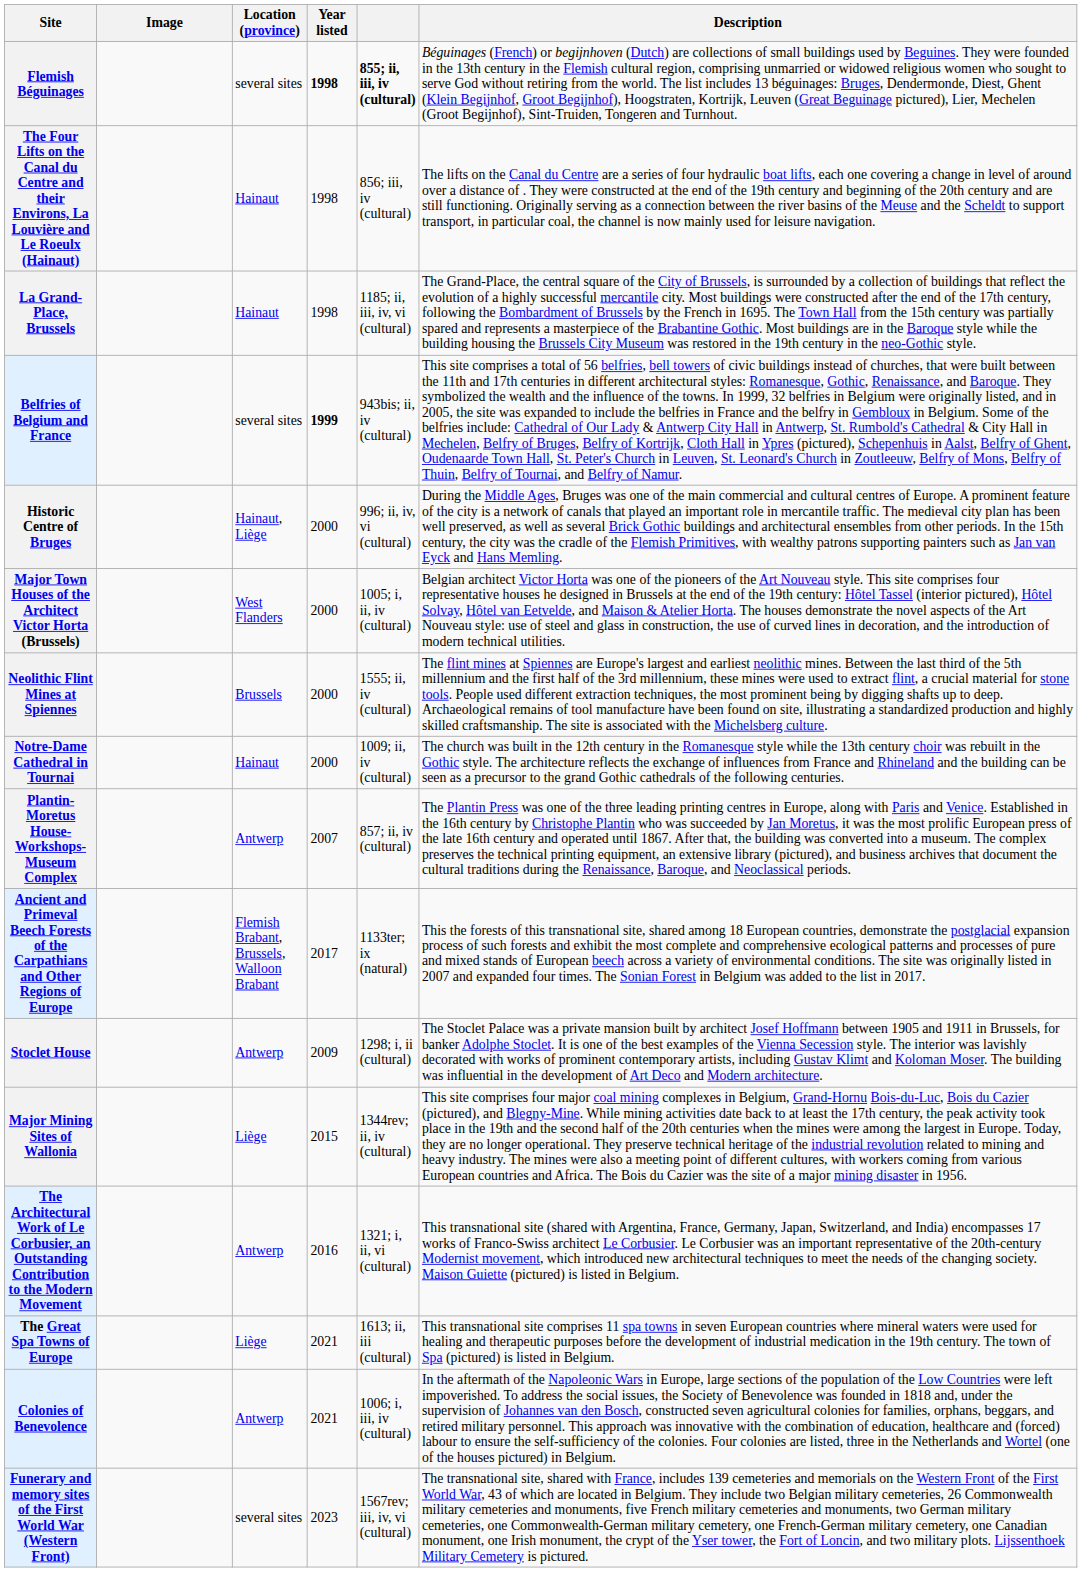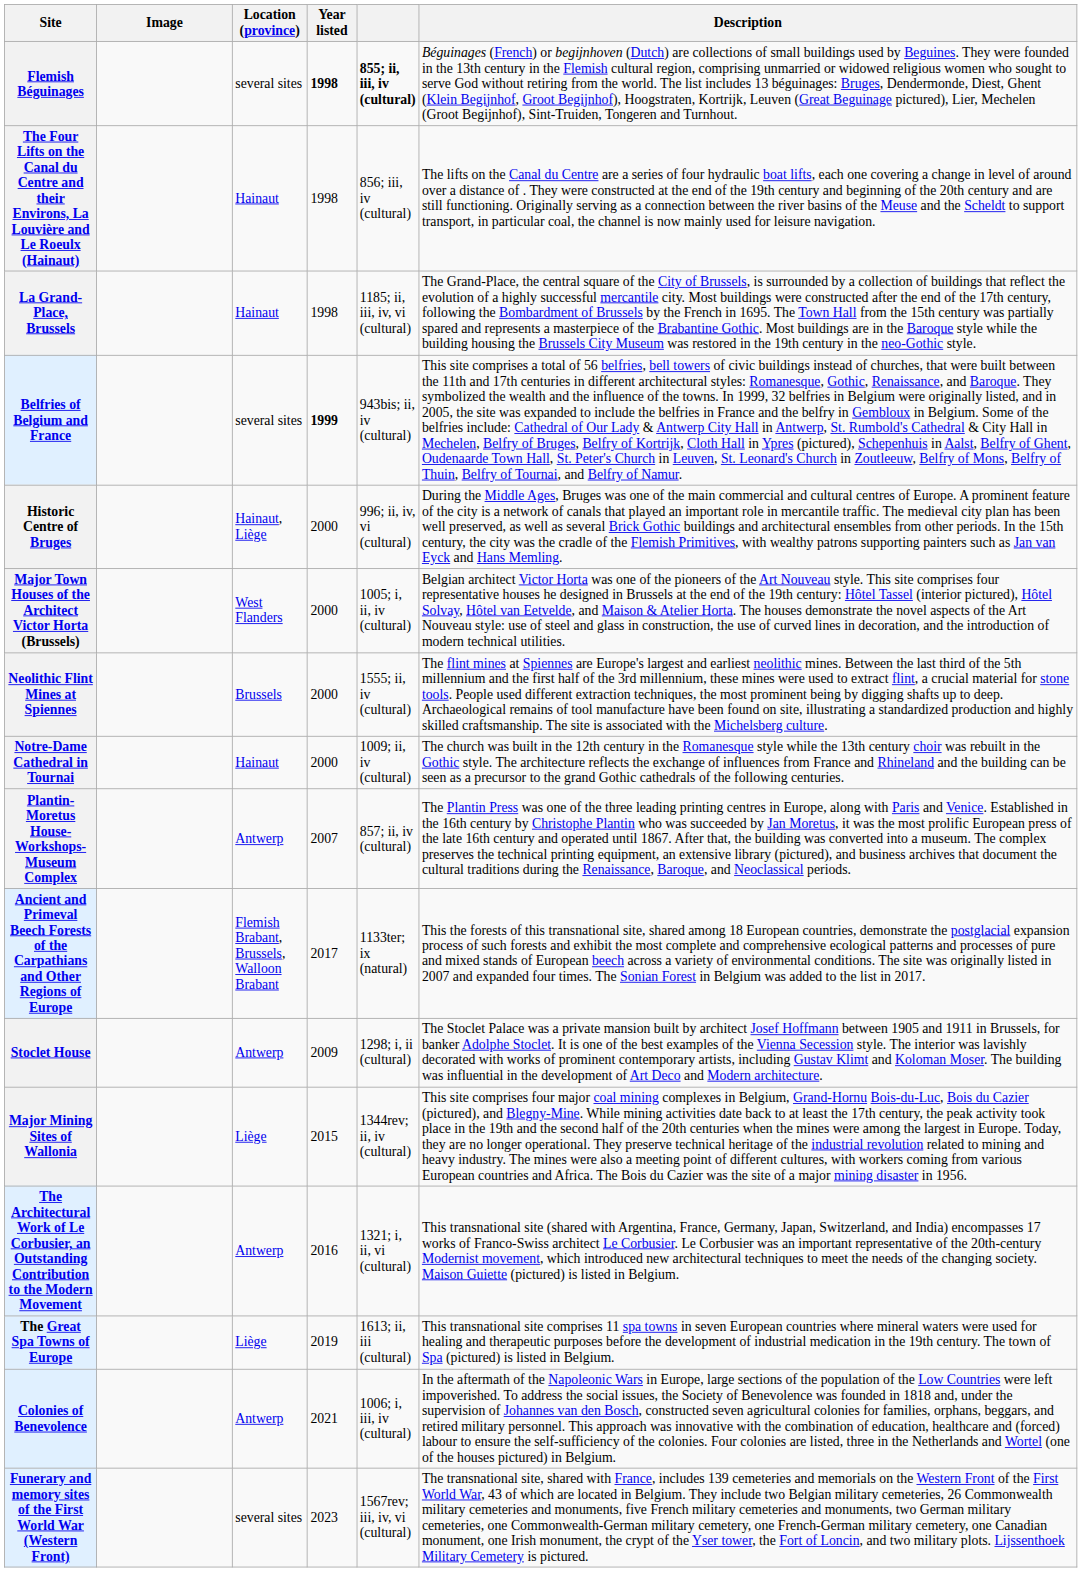 <table class="wikitable sortable plainrowheaders">
 <tr>
 <th style="width:100px;" scope="col">Site</th>
 <th class="unsortable"  style="width:150px;" scope="col">Image</th>
 <th style="width:80px;" scope="col">Location (<a href='#'>province</a>)</th>
 <th style="width:50px;" scope="col">Year listed</th>
 <th style="width:60px;" scope="col" data-sort-type="number"></th>
 <th scope="col" class="unsortable">Description</th>
 </tr>
 <tr>
 <th scope="row"><a href='#'>Flemish Béguinages</a></th>
 <td></td>
 <td>several sites</td>
 <td><strong>1998</strong></td>
 <td><strong>855; ii, iii, iv (cultural)</strong></td>
 <td><em>Béguinages</em> (<a href='#'>French</a>) or <em>begijnhoven</em> (<a href='#'>Dutch</a>) are collections of small buildings used by <a href='#'>Beguines</a>. They were founded in the 13th century in the <a href='#'>Flemish</a> cultural region, comprising unmarried or widowed religious women who sought to serve God without retiring from the world. The list includes 13 béguinages: <a href='#'>Bruges</a>, Dendermonde, Diest, Ghent (<a href='#'>Klein Begijnhof</a>, <a href='#'>Groot Begijnhof</a>), Hoogstraten, Kortrijk, Leuven (<a href='#'>Great Beguinage</a> pictured), Lier, Mechelen (Groot Begijnhof), Sint-Truiden, Tongeren and Turnhout.</td>
 </tr>
 <tr>
 <th scope="row"><a href='#'>The Four Lifts on the Canal du Centre and their Environs, La Louvière and Le Roeulx (Hainaut)</a></th>
 <td></td>
 <td><a href='#'>Hainaut</a></td>
 <td>1998</td>
 <td>856; iii, iv (cultural)</td>
 <td>The lifts on the <a href='#'>Canal du Centre</a> are a series of four hydraulic <a href='#'>boat lifts</a>, each one covering a change in level of around  over a distance of . They were constructed at the end of the 19th century and beginning of the 20th century and are still functioning. Originally serving as a connection between the river basins of the <a href='#'>Meuse</a> and the <a href='#'>Scheldt</a> to support transport, in particular coal, the channel is now mainly used for leisure navigation.</td>
 </tr>
 <tr>
 <th scope="row"><a href='#'>La Grand-Place, Brussels</a></th>
 <td></td>
 <td><a href='#'>Hainaut</a></td>
 <td>1998</td>
 <td>1185; ii, iii, iv, vi (cultural)</td>
 <td>The Grand-Place, the central square of the <a href='#'>City of Brussels</a>, is surrounded by a collection of buildings that reflect the evolution of a highly successful <a href='#'>mercantile</a> city. Most buildings were constructed after the end of the 17th century, following the <a href='#'>Bombardment of Brussels</a> by the French in 1695. The <a href='#'>Town Hall</a> from the 15th century was partially spared and represents a masterpiece of the <a href='#'>Brabantine Gothic</a>. Most buildings are in the <a href='#'>Baroque</a> style while the building housing the <a href='#'>Brussels City Museum</a> was restored in the 19th century in the <a href='#'>neo-Gothic</a> style.</td>
 </tr>
 <tr>
 <th scope="row" style="background:#E0F0FF;"><a href='#'>Belfries of Belgium and France</a></th>
 <td></td>
 <td>several sites</td>
 <td><strong>1999</strong></td>
 <td>943bis; ii, iv (cultural)</td>
 <td>This site comprises a total of 56 <a href='#'>belfries</a>, <a href='#'>bell towers</a> of civic buildings instead of churches, that were built between the 11th and 17th centuries in different architectural styles: <a href='#'>Romanesque</a>, <a href='#'>Gothic</a>, <a href='#'>Renaissance</a>, and <a href='#'>Baroque</a>. They symbolized the wealth and the influence of the towns. In 1999, 32 belfries in Belgium were originally listed, and in 2005, the site was expanded to include the belfries in France and the belfry in <a href='#'>Gembloux</a> in Belgium. Some of the belfries include: <a href='#'>Cathedral of Our Lady</a> & <a href='#'>Antwerp City Hall</a> in <a href='#'>Antwerp</a>,  <a href='#'>St. Rumbold's Cathedral</a> & City Hall in <a href='#'>Mechelen</a>, <a href='#'>Belfry of Bruges</a>, <a href='#'>Belfry of Kortrijk</a>, <a href='#'>Cloth Hall</a> in <a href='#'>Ypres</a> (pictured), <a href='#'>Schepenhuis</a> in <a href='#'>Aalst</a>, <a href='#'>Belfry of Ghent</a>, <a href='#'>Oudenaarde Town Hall</a>, <a href='#'>St. Peter's Church</a> in <a href='#'>Leuven</a>, <a href='#'>St. Leonard's Church</a> in <a href='#'>Zoutleeuw</a>, <a href='#'>Belfry of Mons</a>, <a href='#'>Belfry of Thuin</a>, <a href='#'>Belfry of Tournai</a>, and <a href='#'>Belfry of Namur</a>.</td>
 </tr>
 <tr>
 <th scope="row">Historic Centre of <a href='#'>Bruges</a></th>
 <td></td>
 <td><a href='#'>Hainaut</a>, <a href='#'>Liège</a></td>
 <td>2000</td>
 <td>996; ii, iv, vi (cultural)</td>
 <td>During the <a href='#'>Middle Ages</a>, Bruges was one of the main commercial and cultural centres of Europe. A prominent feature of the city is a network of canals that played an important role in mercantile traffic. The medieval city plan has been well preserved, as well as several <a href='#'>Brick Gothic</a> buildings and architectural ensembles from other periods. In the 15th century, the city was the cradle of the <a href='#'>Flemish Primitives</a>, with wealthy patrons supporting painters such as <a href='#'>Jan van Eyck</a> and <a href='#'>Hans Memling</a>.</td>
 </tr>
 <tr>
 <th scope="row"><a href='#'>Major Town Houses of the Architect Victor Horta</a> (Brussels)</th>
 <td></td>
 <td><a href='#'>West Flanders</a></td>
 <td>2000</td>
 <td>1005; i, ii, iv (cultural)</td>
 <td>Belgian architect <a href='#'>Victor Horta</a> was one of the pioneers of the <a href='#'>Art Nouveau</a> style. This site comprises four representative houses he designed in Brussels at the end of the 19th century: <a href='#'>Hôtel Tassel</a> (interior pictured), <a href='#'>Hôtel Solvay</a>, <a href='#'>Hôtel van Eetvelde</a>, and <a href='#'>Maison & Atelier Horta</a>. The houses demonstrate the novel aspects of the Art Nouveau style: use of steel and glass in construction, the use of curved lines in decoration, and the introduction of modern technical utilities.</td>
 </tr>
 <tr>
 <th scope="row"><a href='#'>Neolithic Flint Mines at Spiennes</a></th>
 <td></td>
 <td><a href='#'>Brussels</a></td>
 <td>2000</td>
 <td>1555; ii, iv (cultural)</td>
 <td>The <a href='#'>flint mines</a> at <a href='#'>Spiennes</a> are Europe's largest and earliest <a href='#'>neolithic</a> mines. Between the last third of the 5th millennium and the first half of the 3rd millennium, these mines were used to extract <a href='#'>flint</a>, a crucial material for <a href='#'>stone tools</a>. People used different extraction techniques, the most prominent being by digging shafts up to  deep. Archaeological remains of tool manufacture have been found on site, illustrating a standardized production and highly skilled craftsmanship. The site is associated with the <a href='#'>Michelsberg culture</a>.</td>
 </tr>
 <tr>
 <th scope="row"><a href='#'>Notre-Dame Cathedral in Tournai</a></th>
 <td></td>
 <td><a href='#'>Hainaut</a></td>
 <td>2000</td>
 <td>1009; ii, iv (cultural)</td>
 <td>The church was built in the 12th century in the <a href='#'>Romanesque</a> style while the 13th century <a href='#'>choir</a> was rebuilt in the <a href='#'>Gothic</a> style. The architecture reflects the exchange of influences from France and <a href='#'>Rhineland</a> and the building can be seen as a precursor to the grand Gothic cathedrals of the following centuries.</td>
 </tr>
 <tr>
 <th scope="row"><a href='#'>Plantin-Moretus House-Workshops-Museum Complex</a></th>
 <td></td>
 <td><a href='#'>Antwerp</a></td>
 <td>2007</td>
 <td>857; ii, iv (cultural)</td>
 <td>The <a href='#'>Plantin Press</a> was one of the three leading printing centres in Europe, along with <a href='#'>Paris</a> and <a href='#'>Venice</a>. Established in the 16th century by <a href='#'>Christophe Plantin</a> who was succeeded by <a href='#'>Jan Moretus</a>, it was the most prolific European press of the late 16th century and operated until 1867. After that, the building was converted into a museum. The complex preserves the technical printing equipment, an extensive library (pictured), and business archives that document the cultural traditions during the <a href='#'>Renaissance</a>, <a href='#'>Baroque</a>, and <a href='#'>Neoclassical</a> periods.</td>
 </tr>
 <tr>
 <th scope="row" style="background:#E0F0FF;"><a href='#'>Ancient and Primeval Beech Forests of the Carpathians and Other Regions of Europe</a></th>
 <td></td>
 <td><a href='#'>Flemish Brabant</a>, <a href='#'>Brussels</a>, <a href='#'>Walloon Brabant</a></td>
 <td>2017</td>
 <td>1133ter; ix (natural)</td>
 <td>This the forests of this transnational site, shared among 18 European countries, demonstrate the <a href='#'>postglacial</a> expansion process of such forests and exhibit the most complete and comprehensive ecological patterns and processes of pure and mixed stands of European <a href='#'>beech</a> across a variety of environmental conditions. The site was originally listed in 2007 and expanded four times. The <a href='#'>Sonian Forest</a> in Belgium was added to the list in 2017.</td>
 </tr>
 <tr>
 <th scope="row"><a href='#'>Stoclet House</a></th>
 <td></td>
 <td><a href='#'>Antwerp</a></td>
 <td>2009</td>
 <td>1298; i, ii (cultural)</td>
 <td>The Stoclet Palace was a private mansion built by architect <a href='#'>Josef Hoffmann</a> between 1905 and 1911 in Brussels, for banker <a href='#'>Adolphe Stoclet</a>. It is one of the best examples of the <a href='#'>Vienna Secession</a> style. The interior was lavishly decorated with works of prominent contemporary artists, including <a href='#'>Gustav Klimt</a> and <a href='#'>Koloman Moser</a>. The building was influential in the development of <a href='#'>Art Deco</a> and <a href='#'>Modern architecture</a>.</td>
 </tr>
 <tr>
 <th scope="row"><a href='#'>Major Mining Sites of Wallonia</a></th>
 <td></td>
 <td><a href='#'>Liège</a></td>
 <td>2015</td>
 <td>1344rev; ii, iv (cultural)</td>
 <td>This site comprises four major <a href='#'>coal mining</a> complexes in Belgium, <a href='#'>Grand-Hornu</a> <a href='#'>Bois-du-Luc</a>, <a href='#'>Bois du Cazier</a> (pictured), and <a href='#'>Blegny-Mine</a>. While mining activities date back to at least the 17th century, the peak activity took place in the 19th and the second half of the 20th centuries when the mines were among the largest in Europe. Today, they are no longer operational. They preserve technical heritage of the <a href='#'>industrial revolution</a> related to mining and heavy industry. The mines were also a meeting point of different cultures, with workers coming from various European countries and Africa. The Bois du Cazier was the site of a major <a href='#'>mining disaster</a> in 1956.</td>
 </tr>
 <tr>
 <th scope="row" style="background:#E0F0FF;"><a href='#'>The Architectural Work of Le Corbusier, an Outstanding Contribution to the Modern Movement</a></th>
 <td></td>
 <td><a href='#'>Antwerp</a></td>
 <td>2016</td>
 <td>1321; i, ii, vi (cultural)</td>
 <td>This transnational site (shared with Argentina, France, Germany, Japan, Switzerland, and India) encompasses 17 works of Franco-Swiss architect <a href='#'>Le Corbusier</a>. Le Corbusier was an important representative of the 20th-century <a href='#'>Modernist movement</a>, which introduced new architectural techniques to meet the needs of the changing society. <a href='#'>Maison Guiette</a> (pictured) is listed in Belgium.</td>
 </tr>
 <tr>
 <th scope="row" style="background:#E0F0FF;">The <a href='#'>Great Spa Towns of Europe</a></th>
 <td></td>
 <td><a href='#'>Liège</a></td>
-<td>2021</td>
+<td>2019</td>
 <td>1613; ii, iii (cultural)</td>
 <td>This transnational site comprises 11 <a href='#'>spa towns</a> in seven European countries where mineral waters were used for healing and therapeutic purposes before the development of industrial medication in the 19th century. The town of <a href='#'>Spa</a> (pictured) is listed in Belgium.</td>
 </tr>
 <tr>
 <th scope="row" style="background:#E0F0FF;"><a href='#'>Colonies of Benevolence</a></th>
 <td></td>
 <td><a href='#'>Antwerp</a></td>
 <td>2021</td>
 <td>1006;  i, iii, iv (cultural)</td>
 <td>In the aftermath of the <a href='#'>Napoleonic Wars</a> in Europe, large sections of the population of the <a href='#'>Low Countries</a> were left impoverished. To address the social issues, the Society of Benevolence was founded in 1818 and, under the supervision of <a href='#'>Johannes van den Bosch</a>, constructed seven agricultural colonies for families, orphans, beggars, and retired military personnel. This approach was innovative with the combination of education, healthcare and (forced) labour to ensure the self-sufficiency of the colonies. Four colonies are listed, three in the Netherlands and <a href='#'>Wortel</a> (one of the houses pictured) in Belgium.</td>
 </tr>
 <tr>
 <th scope="row" style="background:#E0F0FF;"><a href='#'>Funerary and memory sites of the First World War (Western Front)</a></th>
 <td></td>
 <td>several sites</td>
 <td>2023</td>
 <td>1567rev; iii, iv, vi (cultural)</td>
 <td>The transnational site, shared with <a href='#'>France</a>, includes 139 cemeteries and memorials on the <a href='#'>Western Front</a> of the <a href='#'>First World War</a>, 43 of which are located in Belgium. They include two Belgian military cemeteries, 26 Commonwealth military cemeteries and monuments, five French military cemeteries and monuments, two German military cemeteries, one Commonwealth-German military cemetery, one French-German military cemetery, one Canadian monument, one Irish monument, the crypt of the <a href='#'>Yser tower</a>, the <a href='#'>Fort of Loncin</a>, and two military plots. <a href='#'>Lijssenthoek Military Cemetery</a> is pictured.</td>
 </tr>
 </table>
